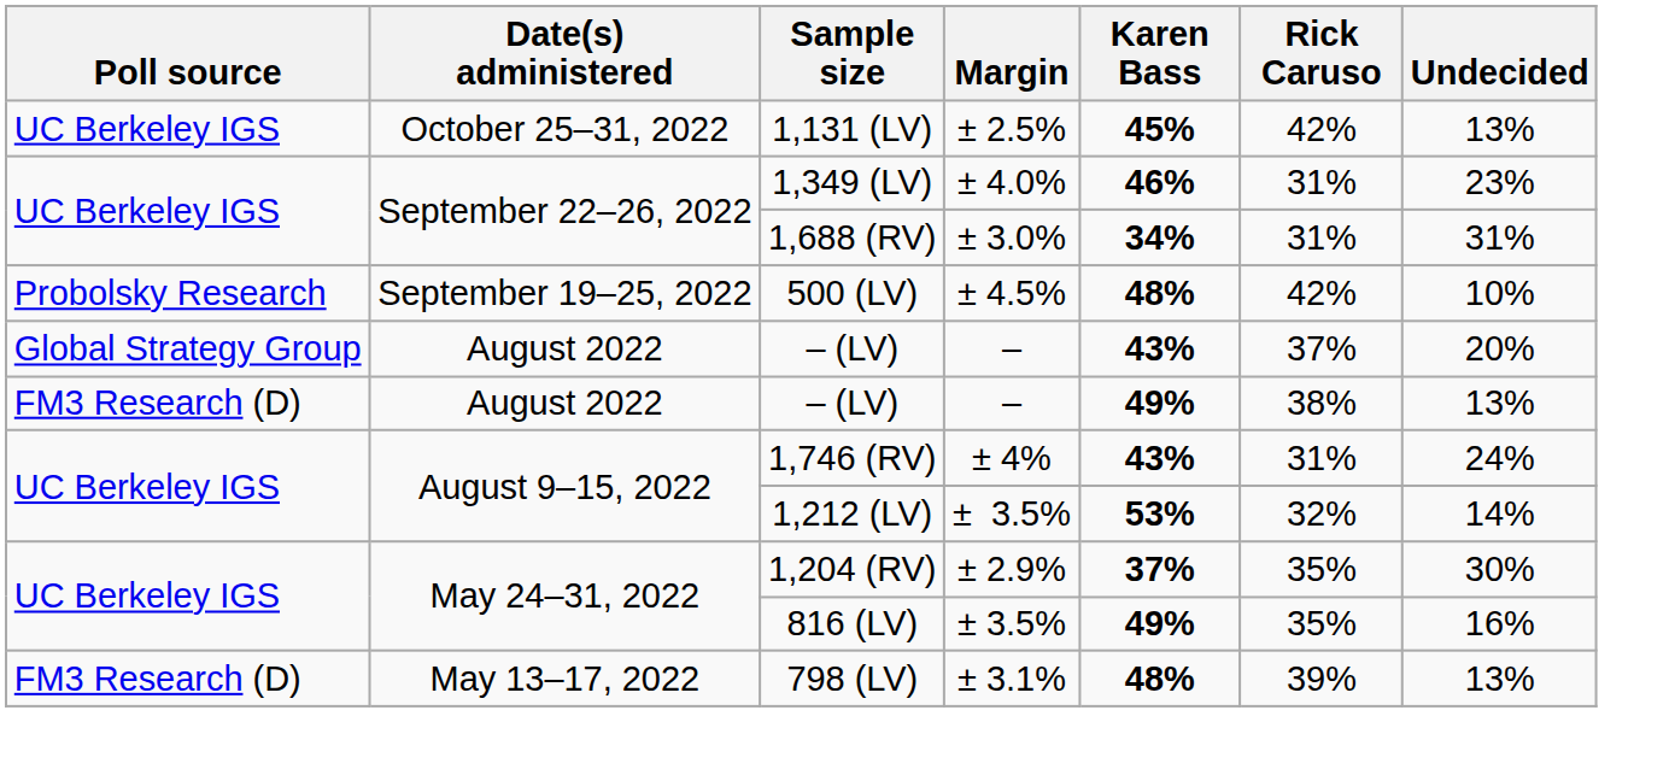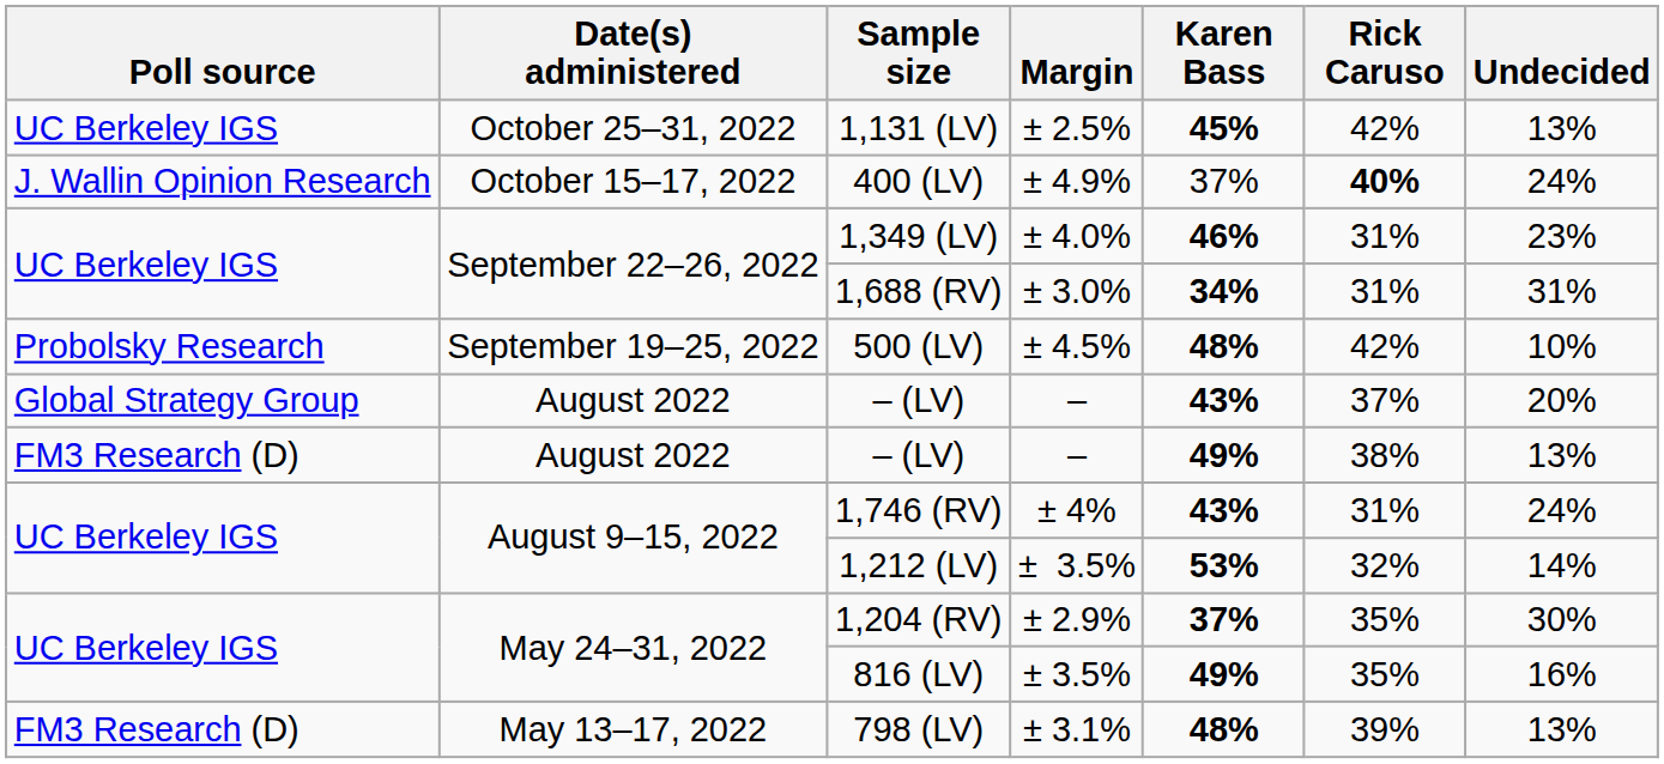 <table class="wikitable" style="font-size:90%;text-align:center;">
 <tr valign=bottom>
 <th>Poll source</th>
 <th>Date(s)<br>administered</th>
 <th>Sample<br>size</th>
 <th>Margin<br></th>
 <th style="width:60px;">Karen<br>Bass</th>
 <th style="width:60px;">Rick<br>Caruso</th>
 <th>Undecided</th>
 </tr>
 <tr>
 <td style="text-align:left;"><a href='#'>UC Berkeley IGS</a></td>
 <td>October 25–31, 2022</td>
 <td>1,131 (LV)</td>
 <td>± 2.5%</td>
 <td><strong>45%</strong></td>
 <td>42%</td>
 <td>13%</td>
+</tr>
+<tr>
+<td style="text-align:left;"><a href='#'>J. Wallin Opinion Research</a></td>
+<td>October 15–17, 2022</td>
+<td>400 (LV)</td>
+<td>± 4.9%</td>
+<td>37%</td>
+<td><strong>40%</strong></td>
+<td>24%</td>
 </tr>
 <tr>
 <td rowspan=2 style="text-align:left;"><a href='#'>UC Berkeley IGS</a></td>
 <td rowspan=2>September 22–26, 2022</td>
 <td>1,349 (LV)</td>
 <td>± 4.0%</td>
 <td><strong>46%</strong></td>
 <td>31%</td>
 <td>23%</td>
 </tr>
 <tr>
 <td>1,688 (RV)</td>
 <td>± 3.0%</td>
 <td><strong>34%</strong></td>
 <td>31%</td>
 <td>31%</td>
 </tr>
 <tr>
 <td style="text-align:left;"><a href='#'>Probolsky Research</a></td>
 <td>September 19–25, 2022</td>
 <td>500 (LV)</td>
 <td>± 4.5%</td>
 <td><strong>48%</strong></td>
 <td>42%</td>
 <td>10%</td>
 </tr>
 <tr>
 <td style="text-align:left;"><a href='#'>Global Strategy Group</a></td>
 <td>August 2022</td>
 <td>– (LV)</td>
 <td>–</td>
 <td><strong>43%</strong></td>
 <td>37%</td>
 <td>20%</td>
 </tr>
 <tr>
 <td style="text-align:left;"><a href='#'>FM3 Research</a> (D)</td>
 <td>August 2022</td>
 <td>– (LV)</td>
 <td>–</td>
 <td><strong>49%</strong></td>
 <td>38%</td>
 <td>13%</td>
 </tr>
 <tr>
 <td style="text-align:left;" rowspan="2"><a href='#'>UC Berkeley IGS</a></td>
 <td rowspan="2">August 9–15, 2022</td>
 <td>1,746 (RV)</td>
 <td>± 4%</td>
 <td><strong>43%</strong></td>
 <td>31%</td>
 <td>24%</td>
 </tr>
 <tr>
 <td>1,212 (LV)</td>
 <td>±  3.5%</td>
 <td><strong>53%</strong></td>
 <td>32%</td>
 <td>14%</td>
 </tr>
 <tr>
 <td style="text-align:left;" rowspan="2"><a href='#'>UC Berkeley IGS</a></td>
 <td rowspan="2">May 24–31, 2022</td>
 <td>1,204 (RV)</td>
 <td>± 2.9%</td>
 <td><strong>37%</strong></td>
 <td>35%</td>
 <td>30%</td>
 </tr>
 <tr>
 <td>816 (LV)</td>
 <td>± 3.5%</td>
 <td><strong>49%</strong></td>
 <td>35%</td>
 <td>16%</td>
 </tr>
 <tr>
 <td style="text-align:left;"><a href='#'>FM3 Research</a> (D)</td>
 <td>May 13–17, 2022</td>
 <td>798 (LV)</td>
 <td>± 3.1%</td>
 <td><strong>48%</strong></td>
 <td>39%</td>
 <td>13%</td>
 </tr>
 </table>
